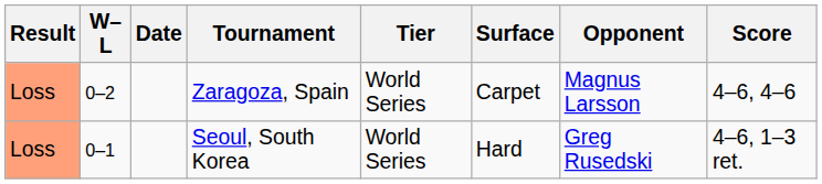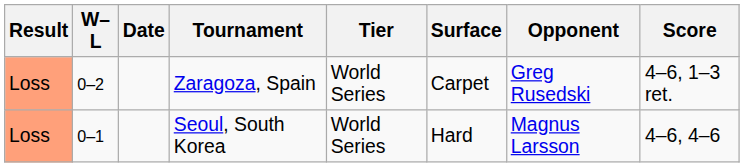 <table class="sortable wikitable">
 <tr>
 <th>Result</th>
 <th class=unsortable>W–L</th>
 <th>Date</th>
 <th>Tournament</th>
 <th>Tier</th>
 <th>Surface</th>
 <th>Opponent</th>
 <th class=unsortable>Score</th>
 </tr>
 <tr>
 <td style="background:#ffa07a;">Loss</td>
 <td><small>0–2</small></td>
 <td><a href='#'></a></td>
 <td><a href='#'>Zaragoza</a>, Spain</td>
 <td>World Series</td>
 <td>Carpet</td>
-<td> <a href='#'>Magnus Larsson</a></td>
-<td>4–6, 4–6</td>
+<td> <a href='#'>Greg Rusedski</a></td>
+<td>4–6, 1–3 ret.</td>
 </tr>
 <tr>
 <td style="background:#ffa07a;">Loss</td>
 <td><small>0–1</small></td>
 <td><a href='#'></a></td>
 <td><a href='#'>Seoul</a>, South Korea</td>
 <td>World Series</td>
 <td>Hard</td>
-<td> <a href='#'>Greg Rusedski</a></td>
-<td>4–6, 1–3 ret.</td>
+<td> <a href='#'>Magnus Larsson</a></td>
+<td>4–6, 4–6</td>
 </tr>
 </table>
